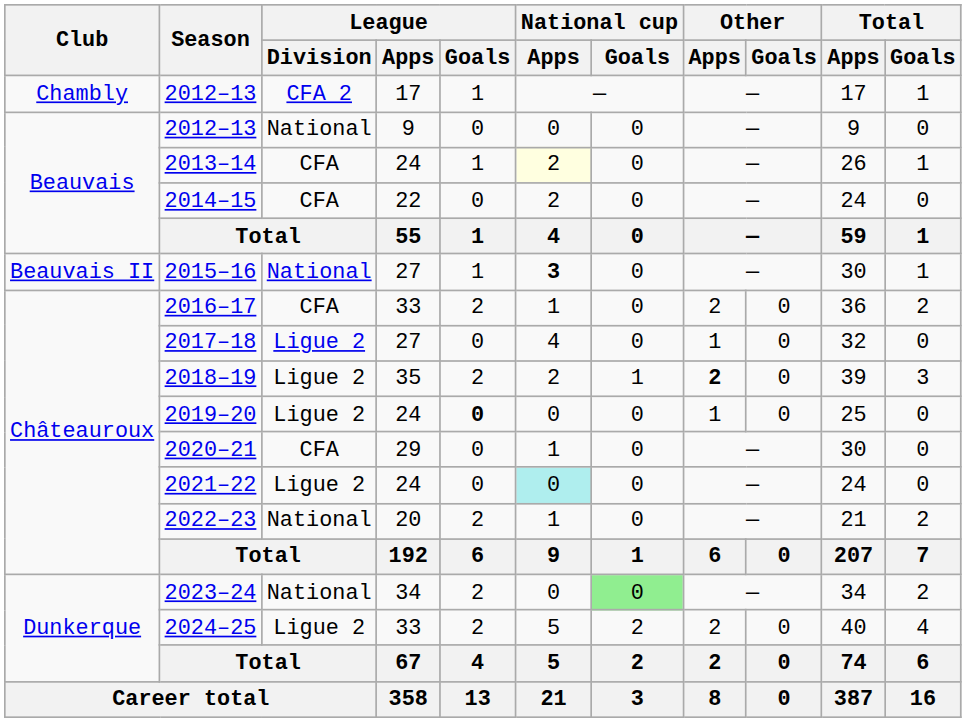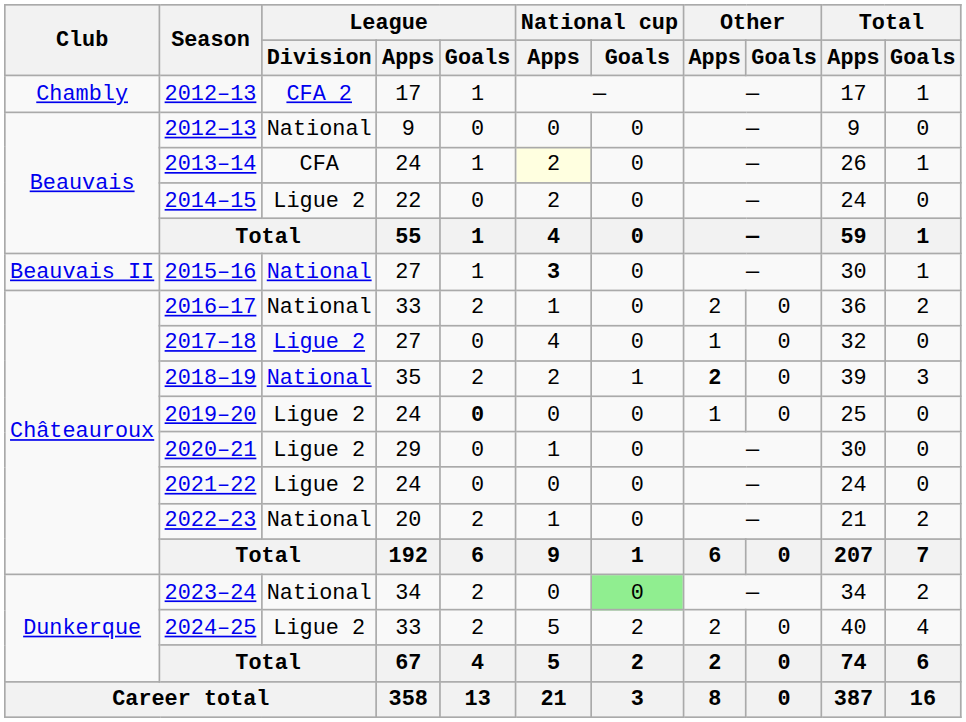 <table class="wikitable" style="text-align: center">
 <tr>
 <th rowspan="2">Club</th>
 <th rowspan="2">Season</th>
 <th colspan="3">League</th>
 <th colspan="2">National cup</th>
 <th colspan="2">Other</th>
 <th colspan="2">Total</th>
 </tr>
 <tr>
 <th>Division</th>
 <th>Apps</th>
 <th>Goals</th>
 <th>Apps</th>
 <th>Goals</th>
 <th>Apps</th>
 <th>Goals</th>
 <th>Apps</th>
 <th>Goals</th>
 </tr>
 <tr>
 <td><a href='#'>Chambly</a></td>
 <td><a href='#'>2012–13</a></td>
 <td><a href='#'>CFA 2</a></td>
 <td>17</td>
 <td>1</td>
 <td colspan="2">—</td>
 <td colspan="2">—</td>
 <td>17</td>
 <td>1</td>
 </tr>
 <tr>
 <td rowspan="4"><a href='#'>Beauvais</a></td>
 <td><a href='#'>2012–13</a></td>
 <td>National</td>
 <td>9</td>
 <td>0</td>
 <td>0</td>
 <td>0</td>
 <td colspan="2">—</td>
 <td>9</td>
 <td>0</td>
 </tr>
 <tr>
 <td><a href='#'>2013–14</a></td>
 <td>CFA</td>
 <td>24</td>
 <td>1</td>
 <td style="background: lightyellow;">2</td>
 <td>0</td>
 <td colspan="2">—</td>
 <td>26</td>
 <td>1</td>
 </tr>
 <tr>
 <td><a href='#'>2014–15</a></td>
-<td>CFA</td>
+<td>Ligue 2</td>
 <td>22</td>
 <td>0</td>
 <td>2</td>
 <td>0</td>
 <td colspan="2">—</td>
 <td>24</td>
 <td>0</td>
 </tr>
 <tr>
 <th colspan="2">Total</th>
 <th>55</th>
 <th>1</th>
 <th>4</th>
 <th>0</th>
 <th colspan="2">—</th>
 <th>59</th>
 <th>1</th>
 </tr>
 <tr>
 <td><a href='#'>Beauvais II</a></td>
 <td><a href='#'>2015–16</a></td>
 <td><a href='#'>National</a></td>
 <td>27</td>
 <td>1</td>
 <td><strong>3</strong></td>
 <td>0</td>
 <td colspan="2">—</td>
 <td>30</td>
 <td>1</td>
 </tr>
 <tr>
 <td rowspan="8"><a href='#'>Châteauroux</a></td>
 <td><a href='#'>2016–17</a></td>
-<td>CFA</td>
+<td>National</td>
 <td>33</td>
 <td>2</td>
 <td>1</td>
 <td>0</td>
 <td>2</td>
 <td>0</td>
 <td>36</td>
 <td>2</td>
 </tr>
 <tr>
 <td><a href='#'>2017–18</a></td>
 <td><a href='#'>Ligue 2</a></td>
 <td>27</td>
 <td>0</td>
 <td>4</td>
 <td>0</td>
 <td>1</td>
 <td>0</td>
 <td>32</td>
 <td>0</td>
 </tr>
 <tr>
 <td><a href='#'>2018–19</a></td>
-<td>Ligue 2</td>
+<td><a href='#'>National</a></td>
 <td>35</td>
 <td>2</td>
 <td>2</td>
 <td>1</td>
 <td><strong>2</strong></td>
 <td>0</td>
 <td>39</td>
 <td>3</td>
 </tr>
 <tr>
 <td><a href='#'>2019–20</a></td>
 <td>Ligue 2</td>
 <td>24</td>
 <td><strong>0</strong></td>
 <td>0</td>
 <td>0</td>
 <td>1</td>
 <td>0</td>
 <td>25</td>
 <td>0</td>
 </tr>
 <tr>
 <td><a href='#'>2020–21</a></td>
-<td>CFA</td>
+<td>Ligue 2</td>
 <td>29</td>
 <td>0</td>
 <td>1</td>
 <td>0</td>
 <td colspan="2">—</td>
 <td>30</td>
 <td>0</td>
 </tr>
 <tr>
 <td><a href='#'>2021–22</a></td>
 <td>Ligue 2</td>
 <td>24</td>
 <td>0</td>
-<td style="background: paleturquoise;">0</td>
+<td>0</td>
 <td>0</td>
 <td colspan="2">—</td>
 <td>24</td>
 <td>0</td>
 </tr>
 <tr>
 <td><a href='#'>2022–23</a></td>
 <td>National</td>
 <td>20</td>
 <td>2</td>
 <td>1</td>
 <td>0</td>
 <td colspan="2">—</td>
 <td>21</td>
 <td>2</td>
 </tr>
 <tr>
 <th colspan="2">Total</th>
 <th>192</th>
 <th>6</th>
 <th>9</th>
 <th>1</th>
 <th>6</th>
 <th>0</th>
 <th>207</th>
 <th>7</th>
 </tr>
 <tr>
 <td rowspan="3"><a href='#'>Dunkerque</a></td>
 <td><a href='#'>2023–24</a></td>
 <td>National</td>
 <td>34</td>
 <td>2</td>
 <td>0</td>
 <td style="background: lightgreen;">0</td>
 <td colspan="2">—</td>
 <td>34</td>
 <td>2</td>
 </tr>
 <tr>
 <td><a href='#'>2024–25</a></td>
 <td>Ligue 2</td>
 <td>33</td>
 <td>2</td>
 <td>5</td>
 <td>2</td>
 <td>2</td>
 <td>0</td>
 <td>40</td>
 <td>4</td>
 </tr>
 <tr>
 <th colspan="2">Total</th>
 <th>67</th>
 <th>4</th>
 <th>5</th>
 <th>2</th>
 <th>2</th>
 <th>0</th>
 <th>74</th>
 <th>6</th>
 </tr>
 <tr>
 <th colspan="3">Career total</th>
 <th>358</th>
 <th>13</th>
 <th>21</th>
 <th>3</th>
 <th>8</th>
 <th>0</th>
 <th>387</th>
 <th>16</th>
 </tr>
 </table>
